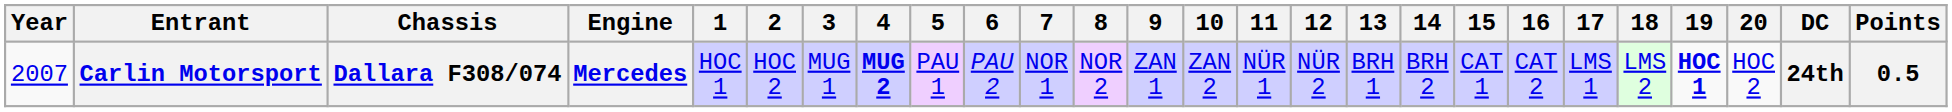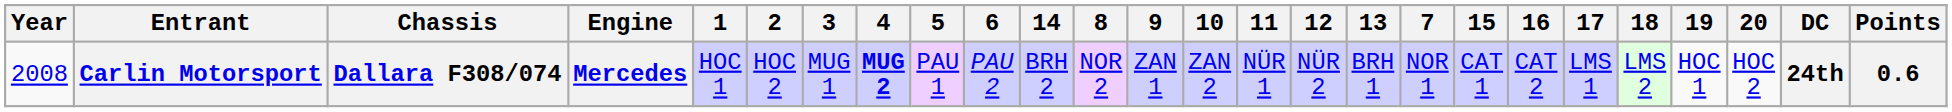 <table class="wikitable" style="text-align:center; font-size:85%">
 <tr>
 <th>Year</th>
 <th>Entrant</th>
 <th>Chassis</th>
 <th>Engine</th>
 <th>1</th>
 <th>2</th>
 <th>3</th>
 <th>4</th>
 <th>5</th>
 <th>6</th>
-<th>7</th>
+<th>14</th>
 <th>8</th>
 <th>9</th>
 <th>10</th>
 <th>11</th>
 <th>12</th>
 <th>13</th>
-<th>14</th>
+<th>7</th>
 <th>15</th>
 <th>16</th>
 <th>17</th>
 <th>18</th>
 <th>19</th>
 <th>20</th>
 <th>DC</th>
 <th>Points</th>
 </tr>
 <tr>
-<td><a href='#'>2007</a></td>
+<td><a href='#'>2008</a></td>
 <th nowrap><a href='#'>Carlin Motorsport</a></th>
 <th nowrap><a href='#'>Dallara</a> F308/074</th>
 <th nowrap><a href='#'>Mercedes</a></th>
 <td style="background:#CFCFFF;"><a href='#'>HOC<br>1</a><br></td>
 <td style="background:#CFCFFF;"><a href='#'>HOC<br>2</a><br></td>
 <td style="background:#CFCFFF;"><a href='#'>MUG<br>1</a><br></td>
 <td style="background:#CFCFFF;"><strong><a href='#'>MUG<br>2</a><br></strong></td>
 <td style="background:#EFCFFF;"><a href='#'>PAU<br>1</a><br></td>
 <td style="background:#CFCFFF;"><em><a href='#'>PAU<br>2</a></em><br></td>
-<td style="background:#CFCFFF;"><a href='#'>NOR<br>1</a><br></td>
+<td style="background:#CFCFFF;"><a href='#'>BRH<br>2</a><br></td>
 <td style="background:#EFCFFF;"><a href='#'>NOR<br>2</a><br></td>
 <td style="background:#CFCFFF;"><a href='#'>ZAN<br>1</a><br></td>
 <td style="background:#CFCFFF;"><a href='#'>ZAN<br>2</a><br></td>
 <td style="background:#CFCFFF;"><a href='#'>NÜR<br>1</a><br></td>
 <td style="background:#CFCFFF;"><a href='#'>NÜR<br>2</a><br></td>
 <td style="background:#CFCFFF;"><a href='#'>BRH<br>1</a><br></td>
-<td style="background:#CFCFFF;"><a href='#'>BRH<br>2</a><br></td>
+<td style="background:#CFCFFF;"><a href='#'>NOR<br>1</a><br></td>
 <td style="background:#CFCFFF;"><a href='#'>CAT<br>1</a><br></td>
 <td style="background:#CFCFFF;"><a href='#'>CAT<br>2</a><br></td>
 <td style="background:#CFCFFF;"><a href='#'>LMS<br>1</a><br></td>
 <td style="background:#DFFFDF;"><a href='#'>LMS<br>2</a><br></td>
-<td><strong><a href='#'>HOC<br>1</a></strong></td>
+<td><a href='#'>HOC<br>1</a></td>
 <td><a href='#'>HOC<br>2</a></td>
 <th>24th</th>
-<th>0.5</th>
+<th>0.6</th>
 </tr>
 </table>
